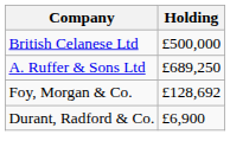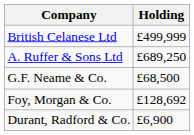 <table class="wikitable">
 <tr>
 <th>Company</th>
 <th>Holding</th>
 </tr>
 <tr>
 <td><a href='#'>British Celanese Ltd</a></td>
-<td>£500,000</td>
+<td>£499,999</td>
 </tr>
 <tr>
 <td><a href='#'>A. Ruffer & Sons Ltd</a></td>
 <td>£689,250</td>
+</tr>
+<tr>
+<td>G.F. Neame & Co.</td>
+<td>£68,500</td>
 </tr>
 <tr>
 <td>Foy, Morgan & Co.</td>
 <td>£128,692</td>
 </tr>
 <tr>
 <td>Durant, Radford & Co.</td>
 <td>£6,900</td>
 </tr>
 </table>
